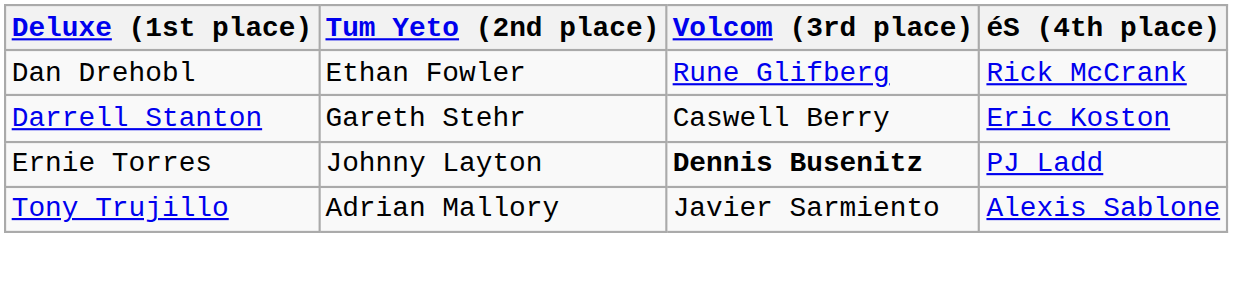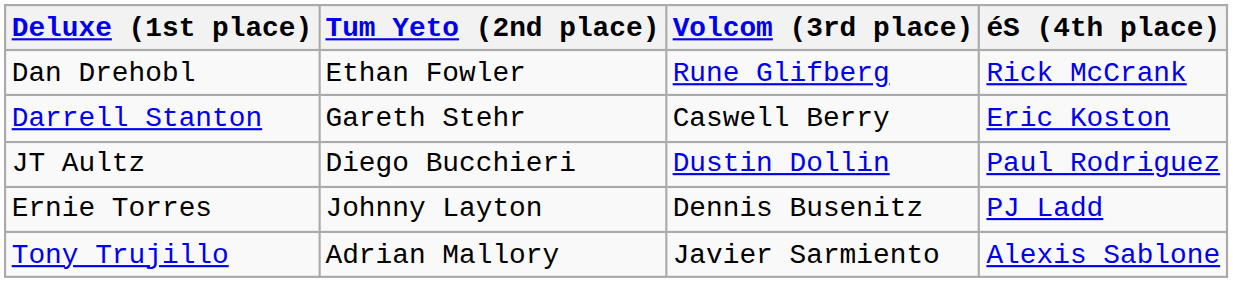 <table class="wikitable">
 <tr>
 <th><a href='#'>Deluxe</a> (1st place)</th>
 <th><a href='#'>Tum Yeto</a> (2nd place)</th>
 <th><a href='#'>Volcom</a> (3rd place)</th>
 <th>éS (4th place)</th>
 </tr>
 <tr>
 <td>Dan Drehobl</td>
 <td>Ethan Fowler</td>
 <td><a href='#'>Rune Glifberg</a></td>
 <td><a href='#'>Rick McCrank</a></td>
 </tr>
 <tr>
 <td><a href='#'>Darrell Stanton</a></td>
 <td>Gareth Stehr</td>
 <td>Caswell Berry</td>
 <td><a href='#'>Eric Koston</a></td>
 </tr>
 <tr>
+<td>JT Aultz</td>
+<td>Diego Bucchieri</td>
+<td><a href='#'>Dustin Dollin</a></td>
+<td><a href='#'>Paul Rodriguez</a></td>
+</tr>
+<tr>
 <td>Ernie Torres</td>
 <td>Johnny Layton</td>
-<td><strong>Dennis Busenitz</strong></td>
+<td>Dennis Busenitz</td>
 <td><a href='#'>PJ Ladd</a></td>
 </tr>
 <tr>
 <td><a href='#'>Tony Trujillo</a></td>
 <td>Adrian Mallory</td>
 <td>Javier Sarmiento</td>
 <td><a href='#'>Alexis Sablone</a></td>
 </tr>
 </table>
